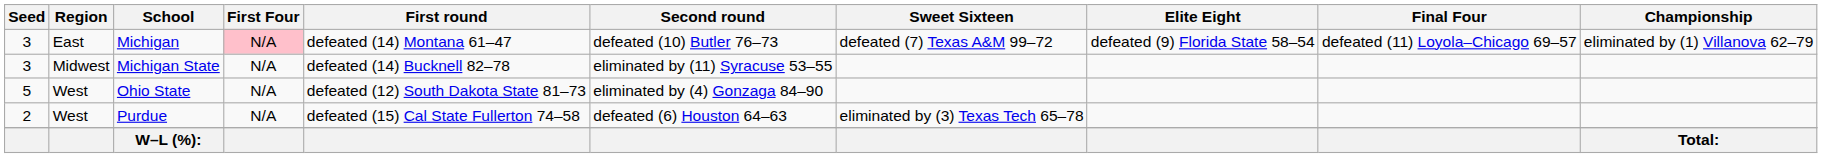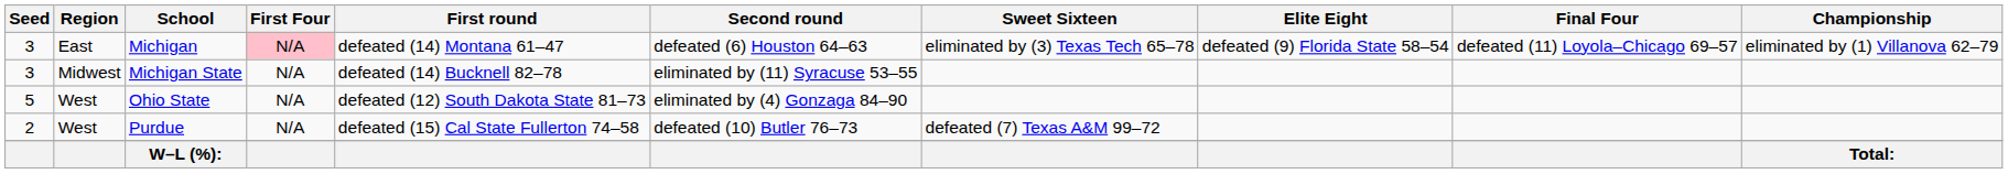 <table class="sortable wikitable" style="white-space:nowrap; font-size:90%">
 <tr>
 <th>Seed</th>
 <th>Region</th>
 <th>School</th>
 <th>First Four</th>
 <th>First round</th>
 <th>Second round</th>
 <th>Sweet Sixteen</th>
 <th>Elite Eight</th>
 <th>Final Four</th>
 <th>Championship</th>
 </tr>
 <tr>
 <td align=center>3</td>
 <td>East</td>
 <td><a href='#'>Michigan</a></td>
 <td align=center style="background: pink;">N/A</td>
 <td>defeated (14) <a href='#'>Montana</a> 61–47</td>
-<td>defeated (10) <a href='#'>Butler</a> 76–73</td>
-<td>defeated (7) <a href='#'>Texas A&M</a> 99–72</td>
+<td>defeated (6) <a href='#'>Houston</a> 64–63</td>
+<td>eliminated by (3) <a href='#'>Texas Tech</a> 65–78</td>
 <td>defeated (9) <a href='#'>Florida State</a> 58–54</td>
 <td>defeated (11) <a href='#'>Loyola–Chicago</a> 69–57</td>
 <td>eliminated by (1) <a href='#'>Villanova</a> 62–79</td>
 </tr>
 <tr>
 <td align=center>3</td>
 <td>Midwest</td>
 <td><a href='#'>Michigan State</a></td>
 <td align=center>N/A</td>
 <td>defeated (14) <a href='#'>Bucknell</a> 82–78</td>
 <td>eliminated by (11) <a href='#'>Syracuse</a> 53–55</td>
 <td></td>
 <td></td>
 <td></td>
 <td></td>
 </tr>
 <tr>
 <td align=center>5</td>
 <td>West</td>
 <td><a href='#'>Ohio State</a></td>
 <td align=center>N/A</td>
 <td>defeated (12) <a href='#'>South Dakota State</a> 81–73</td>
 <td>eliminated by (4) <a href='#'>Gonzaga</a> 84–90</td>
 <td></td>
 <td></td>
 <td></td>
 <td></td>
 </tr>
 <tr>
 <td align=center>2</td>
 <td>West</td>
 <td><a href='#'>Purdue</a></td>
 <td align=center>N/A</td>
 <td>defeated (15) <a href='#'>Cal State Fullerton</a> 74–58</td>
-<td>defeated (6) <a href='#'>Houston</a> 64–63</td>
-<td>eliminated by (3) <a href='#'>Texas Tech</a> 65–78</td>
+<td>defeated (10) <a href='#'>Butler</a> 76–73</td>
+<td>defeated (7) <a href='#'>Texas A&M</a> 99–72</td>
 <td></td>
 <td></td>
 <td></td>
 </tr>
 <tr>
 </tr>
 <tr>
 <th></th>
 <th></th>
 <th>W–L (%):</th>
 <th></th>
 <th></th>
 <th></th>
 <th></th>
 <th></th>
 <th></th>
 <th> Total: </th>
 </tr>
 </table>
